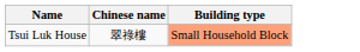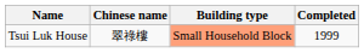 <table class="wikitable" style="text-align: center">
 <tr>
 <th>Name</th>
 <th>Chinese name</th>
 <th>Building type</th>
+<th>Completed</th>
 </tr>
 <tr>
 <td>Tsui Luk House</td>
 <td>翠祿樓</td>
 <td style="background: lightsalmon;">Small Household Block</td>
+<td>1999</td>
 </tr>
 </table>
